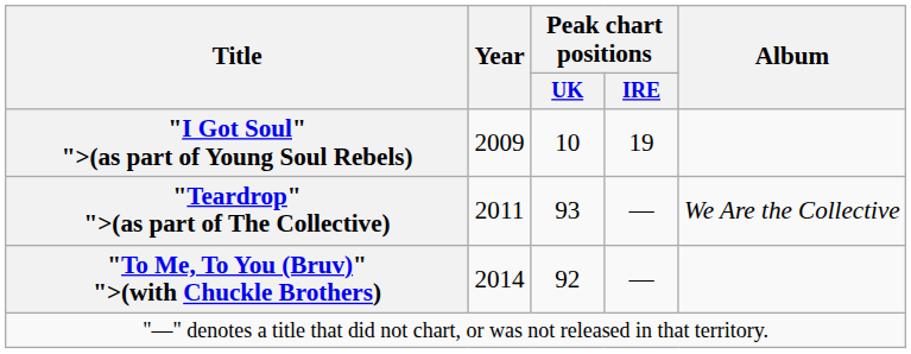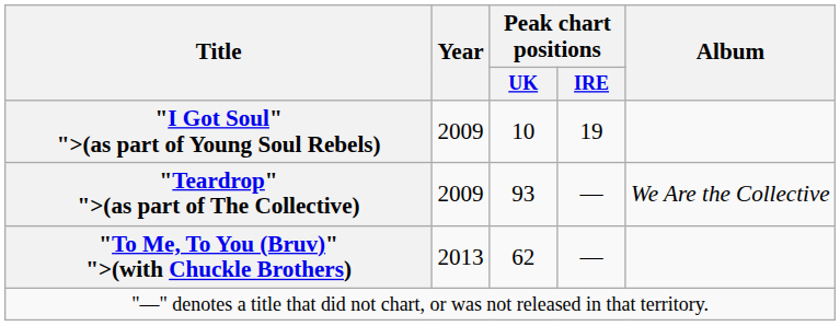 <table class="wikitable plainrowheaders" style="text-align:center;" border="1">
 <tr>
 <th scope="col" rowspan="2" style="width:18em;">Title</th>
 <th scope="col" rowspan="2" style="width:1em;">Year</th>
 <th scope="col" colspan="2">Peak chart positions</th>
 <th scope="col" rowspan="2">Album</th>
 </tr>
 <tr>
 <th scope="col" style="width:3em;font-size:85%;"><a href='#'>UK</a><br></th>
 <th scope="col" style="width:3em;font-size:85%;"><a href='#'>IRE</a><br></th>
 </tr>
 <tr>
 <th scope="row">"<a href='#'>I Got Soul</a>"<br><span>">(as part of Young Soul Rebels)</span></th>
 <td>2009</td>
 <td>10</td>
 <td>19</td>
 <td></td>
 </tr>
 <tr>
 <th scope="row">"<a href='#'>Teardrop</a>"<br><span>">(as part of The Collective)</span></th>
-<td>2011</td>
+<td>2009</td>
 <td>93</td>
 <td>—</td>
 <td><em>We Are the Collective</em></td>
 </tr>
 <tr>
 <th scope="row">"<a href='#'>To Me, To You (Bruv)</a>"<br><span>">(with <a href='#'>Chuckle Brothers</a>)</span></th>
-<td>2014</td>
-<td>92</td>
+<td>2013</td>
+<td>62</td>
 <td>—</td>
 <td></td>
 </tr>
 <tr>
 <td colspan="30" style="font-size:85%">"—" denotes a title that did not chart, or was not released in that territory.</td>
 </tr>
 </table>
